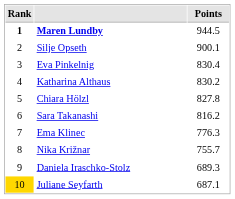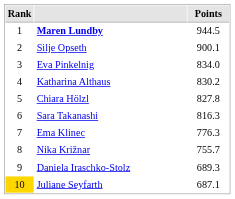 <table cellspacing="1" cellpadding="3" style="border:1px solid #AAAAAA;font-size:86%">
 <tr style="background-color: #E4E4E4;">
 <th style="border-bottom:1px solid #AAAAAA; width: 10px;">Rank</th>
 <th style="border-bottom:1px solid #AAAAAA; width: 200px;"></th>
 <th style="border-bottom:1px solid #AAAAAA; width: 50px;">Points</th>
 </tr>
 <tr>
-<td align=center><strong>1</strong></td>
+<td align=center>1</td>
 <td> <strong><a href='#'>Maren Lundby</a></strong></td>
 <td align=center>944.5</td>
 </tr>
 <tr>
 <td align=center>2</td>
 <td> <a href='#'>Silje Opseth</a></td>
 <td align=center>900.1</td>
 </tr>
 <tr>
 <td align=center>3</td>
 <td> <a href='#'>Eva Pinkelnig</a></td>
-<td align=center>830.4</td>
+<td align=center>834.0</td>
 </tr>
 <tr>
 <td align=center>4</td>
 <td> <a href='#'>Katharina Althaus</a></td>
 <td align=center>830.2</td>
 </tr>
 <tr>
 <td align=center>5</td>
 <td> <a href='#'>Chiara Hölzl</a></td>
 <td align=center>827.8</td>
 </tr>
 <tr>
 <td align=center>6</td>
 <td> <a href='#'>Sara Takanashi</a></td>
-<td align=center>816.2</td>
+<td align=center>816.3</td>
 </tr>
 <tr>
 <td align=center>7</td>
 <td> <a href='#'>Ema Klinec</a></td>
 <td align=center>776.3</td>
 </tr>
 <tr>
 <td align=center>8</td>
 <td> <a href='#'>Nika Križnar</a></td>
 <td align=center>755.7</td>
 </tr>
 <tr>
 <td align=center>9</td>
 <td> <a href='#'>Daniela Iraschko-Stolz</a></td>
 <td align=center>689.3</td>
 </tr>
 <tr>
 <td align=center style="background: gold;">10</td>
 <td> <a href='#'>Juliane Seyfarth</a></td>
 <td align=center>687.1</td>
 </tr>
 </table>
